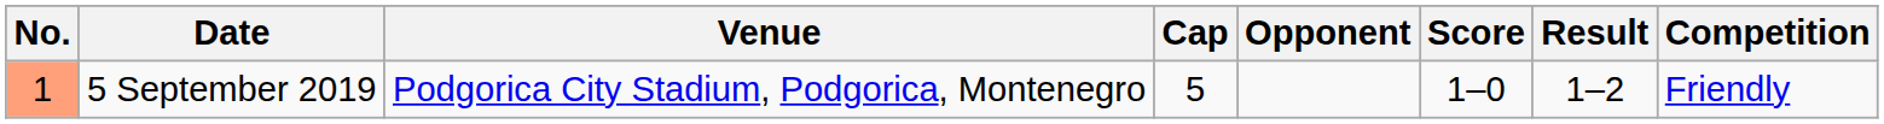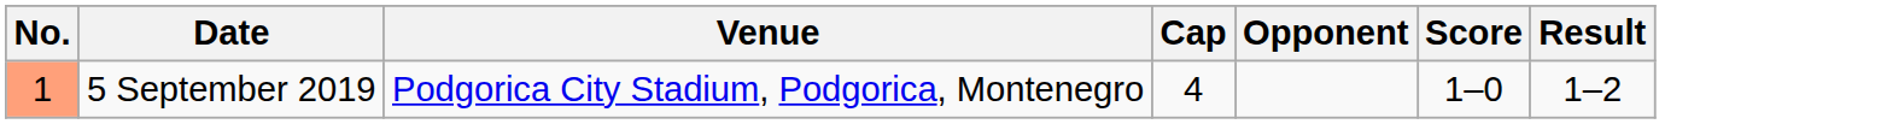 <table class="wikitable sortable">
 <tr>
 <th scope="col">No.</th>
 <th scope="col">Date</th>
 <th scope="col">Venue</th>
 <th scope="col">Cap</th>
 <th scope="col">Opponent</th>
 <th scope="col">Score</th>
 <th scope="col">Result</th>
-<th scope="col">Competition</th>
 </tr>
 <tr>
 <td align="center" style="background: lightsalmon;">1</td>
 <td>5 September 2019</td>
 <td><a href='#'>Podgorica City Stadium</a>, <a href='#'>Podgorica</a>, Montenegro</td>
-<td align="center">5</td>
+<td align="center">4</td>
 <td></td>
 <td align="center">1–0</td>
 <td align="center">1–2</td>
-<td><a href='#'>Friendly</a></td>
 </tr>
 </table>
